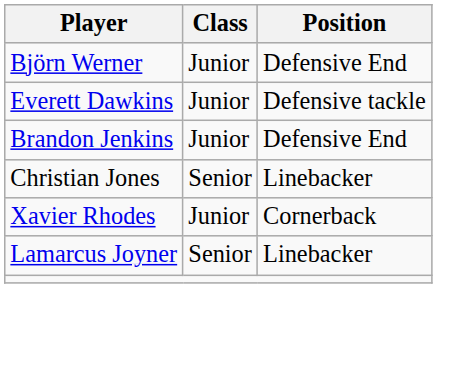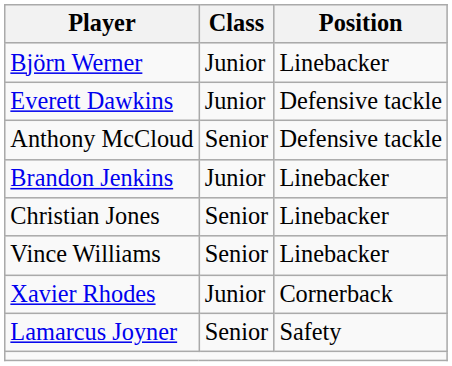 <table class="wikitable">
 <tr ;>
 <th>Player</th>
 <th>Class</th>
 <th>Position</th>
 </tr>
 <tr>
 <td><a href='#'>Björn Werner</a></td>
 <td>Junior</td>
-<td>Defensive End</td>
+<td>Linebacker</td>
 </tr>
 <tr>
 <td><a href='#'>Everett Dawkins</a></td>
 <td>Junior</td>
 <td>Defensive tackle</td>
 </tr>
 <tr>
+<td>Anthony McCloud</td>
+<td>Senior</td>
+<td>Defensive tackle</td>
+</tr>
+<tr>
 <td><a href='#'>Brandon Jenkins</a></td>
 <td>Junior</td>
-<td>Defensive End</td>
+<td>Linebacker</td>
 </tr>
 <tr>
 <td>Christian Jones</td>
+<td>Senior</td>
+<td>Linebacker</td>
+</tr>
+<tr>
+<td>Vince Williams</td>
 <td>Senior</td>
 <td>Linebacker</td>
 </tr>
 <tr>
 <td><a href='#'>Xavier Rhodes</a></td>
 <td>Junior</td>
 <td>Cornerback</td>
 </tr>
 <tr>
 <td><a href='#'>Lamarcus Joyner</a></td>
 <td>Senior</td>
-<td>Linebacker</td>
+<td>Safety</td>
 </tr>
 <tr>
 <td colspan="3"  style="font-size:8pt; text-align:center;"></td>
 </tr>
 </table>
